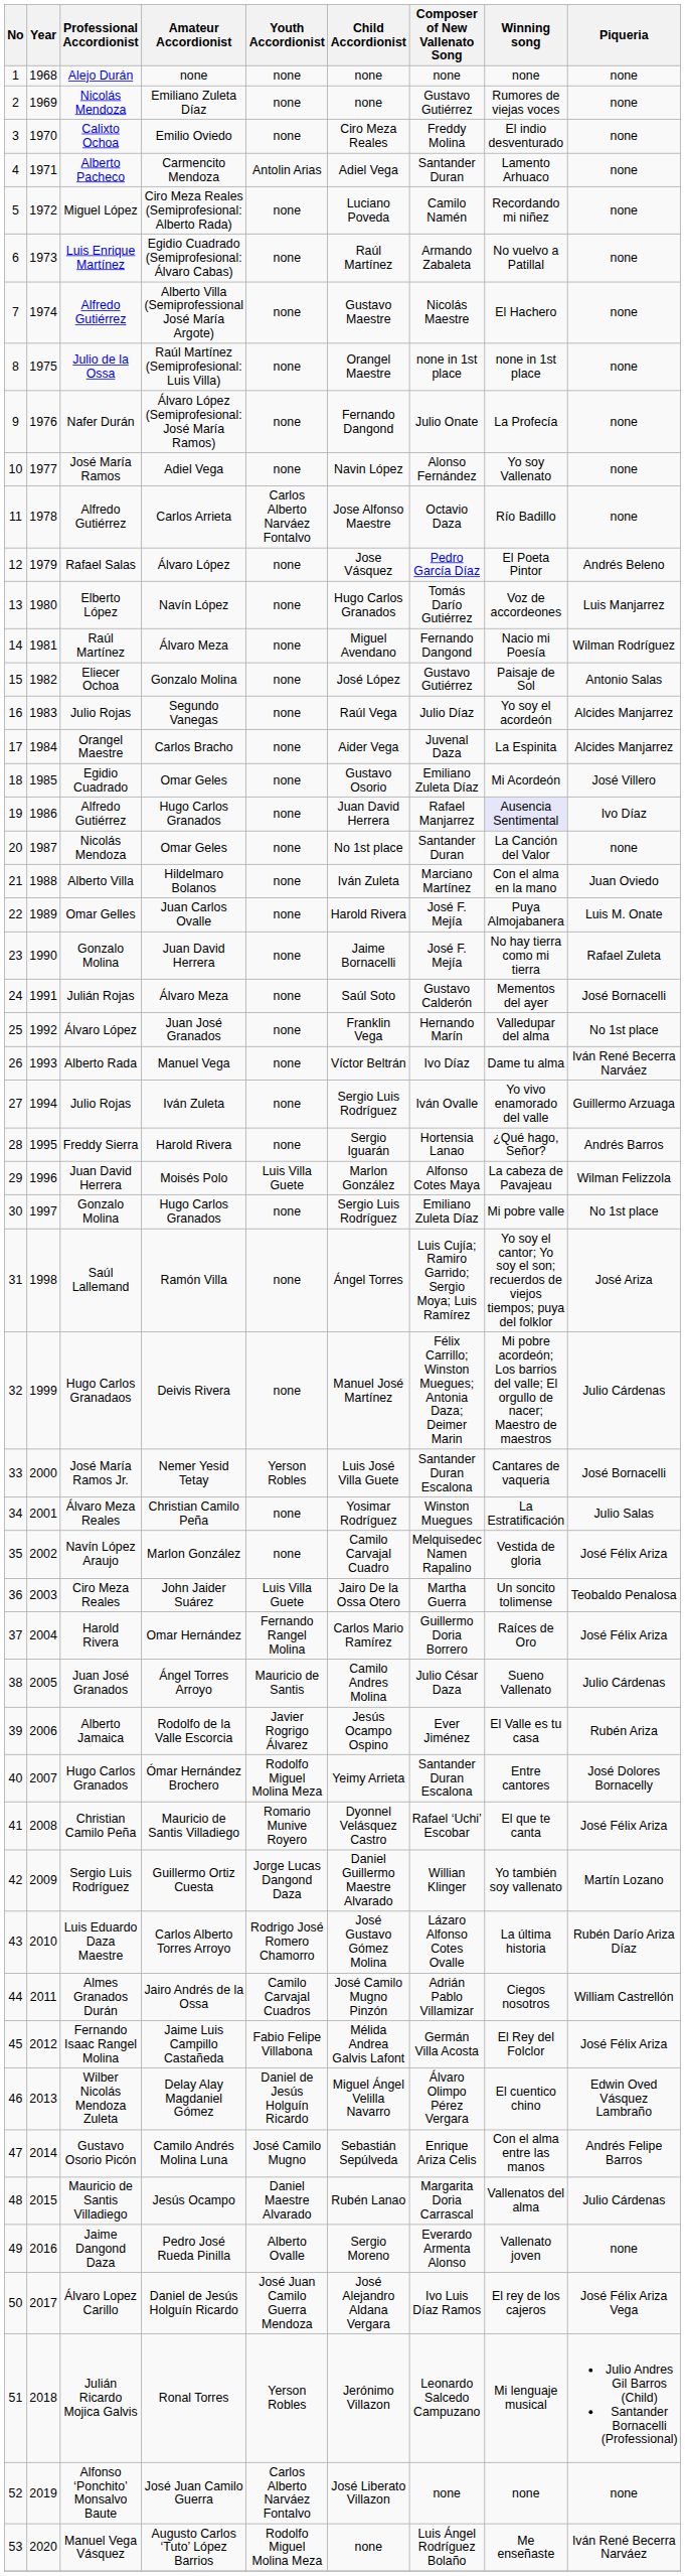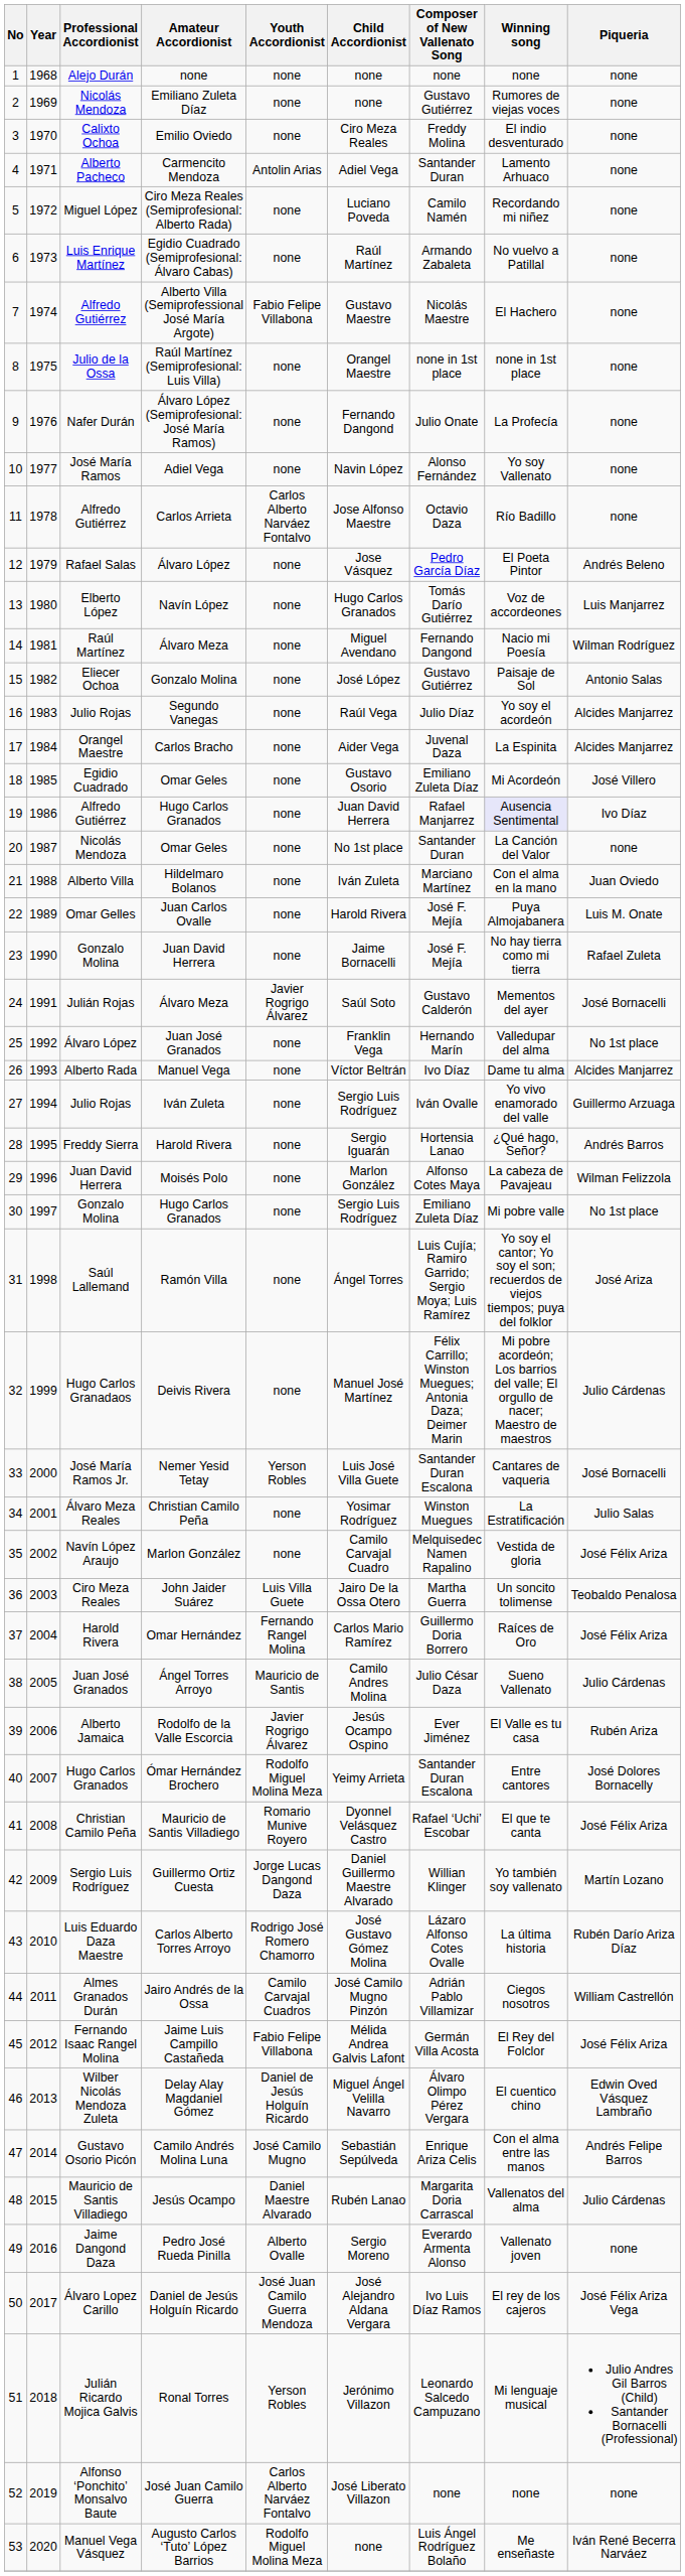 <table class="wikitable">
 <tr>
 <th>No</th>
 <th>Year</th>
 <th>Professional Accordionist</th>
 <th>Amateur Accordionist</th>
 <th>Youth Accordionist</th>
 <th>Child Accordionist</th>
 <th>Composer of New Vallenato Song</th>
 <th>Winning song</th>
 <th>Piqueria</th>
 </tr>
 <tr>
 <td align="center">1</td>
 <td align="center">1968</td>
 <td align="center"><a href='#'>Alejo Durán</a></td>
 <td align="center">none</td>
 <td align="center">none</td>
 <td align="center">none</td>
 <td align="center">none</td>
 <td align="center">none</td>
 <td align="center">none</td>
 </tr>
 <tr>
 <td align="center">2</td>
 <td align="center">1969</td>
 <td align="center"><a href='#'>Nicolás Mendoza</a></td>
 <td align="center">Emiliano Zuleta Díaz</td>
 <td align="center">none</td>
 <td align="center">none</td>
 <td align="center">Gustavo Gutiérrez</td>
 <td align="center">Rumores de viejas voces</td>
 <td align="center">none</td>
 </tr>
 <tr>
 <td align="center">3</td>
 <td align="center">1970</td>
 <td align="center"><a href='#'>Calixto Ochoa</a></td>
 <td align="center">Emilio Oviedo</td>
 <td align="center">none</td>
 <td align="center">Ciro Meza Reales</td>
 <td align="center">Freddy Molina</td>
 <td align="center">El indio desventurado</td>
 <td align="center">none</td>
 </tr>
 <tr>
 <td align="center">4</td>
 <td align="center">1971</td>
 <td align="center"><a href='#'>Alberto Pacheco</a></td>
 <td align="center">Carmencito Mendoza</td>
 <td align="center">Antolin Arias</td>
 <td align="center">Adiel Vega</td>
 <td align="center">Santander Duran</td>
 <td align="center">Lamento Arhuaco</td>
 <td align="center">none</td>
 </tr>
 <tr>
 <td align="center">5</td>
 <td align="center">1972</td>
 <td align="center">Miguel López</td>
 <td align="center">Ciro Meza Reales (Semiprofesional: Alberto Rada)</td>
 <td align="center">none</td>
 <td align="center">Luciano Poveda</td>
 <td align="center">Camilo Namén</td>
 <td align="center">Recordando mi niñez</td>
 <td align="center">none</td>
 </tr>
 <tr>
 <td align="center">6</td>
 <td align="center">1973</td>
 <td align="center"><a href='#'>Luis Enrique Martínez</a></td>
 <td align="center">Egidio Cuadrado (Semiprofesional: Álvaro Cabas)</td>
 <td align="center">none</td>
 <td align="center">Raúl Martínez</td>
 <td align="center">Armando Zabaleta</td>
 <td align="center">No vuelvo a Patillal</td>
 <td align="center">none</td>
 </tr>
 <tr>
 <td align="center">7</td>
 <td align="center">1974</td>
 <td align="center"><a href='#'>Alfredo Gutiérrez</a></td>
 <td align="center">Alberto Villa (Semiprofessional José María Argote)</td>
-<td align="center">none</td>
+<td align="center">Fabio Felipe Villabona</td>
 <td align="center">Gustavo Maestre</td>
 <td align="center">Nicolás Maestre</td>
 <td align="center">El Hachero</td>
 <td align="center">none</td>
 </tr>
 <tr>
 <td align="center">8</td>
 <td align="center">1975</td>
 <td align="center"><a href='#'>Julio de la Ossa</a></td>
 <td align="center">Raúl Martínez (Semiprofesional: Luis Villa)</td>
 <td align="center">none</td>
 <td align="center">Orangel Maestre</td>
 <td align="center">none in 1st place</td>
 <td align="center">none in 1st place</td>
 <td align="center">none</td>
 </tr>
 <tr>
 <td align="center">9</td>
 <td align="center">1976</td>
 <td align="center">Nafer Durán</td>
 <td align="center">Álvaro López (Semiprofesional: José María Ramos)</td>
 <td align="center">none</td>
 <td align="center">Fernando Dangond</td>
 <td align="center">Julio Onate</td>
 <td align="center">La Profecía</td>
 <td align="center">none</td>
 </tr>
 <tr>
 <td align="center">10</td>
 <td align="center">1977</td>
 <td align="center">José María Ramos</td>
 <td align="center">Adiel Vega</td>
 <td align="center">none</td>
 <td align="center">Navin López</td>
 <td align="center">Alonso Fernández</td>
 <td align="center">Yo soy Vallenato</td>
 <td align="center">none</td>
 </tr>
 <tr>
 <td align="center">11</td>
 <td align="center">1978</td>
 <td align="center">Alfredo Gutiérrez</td>
 <td align="center">Carlos Arrieta</td>
 <td align="center">Carlos Alberto Narváez Fontalvo</td>
 <td align="center">Jose Alfonso Maestre</td>
 <td align="center">Octavio Daza</td>
 <td align="center">Río Badillo</td>
 <td align="center">none</td>
 </tr>
 <tr>
 <td align="center">12</td>
 <td align="center">1979</td>
 <td align="center">Rafael Salas</td>
 <td align="center">Álvaro López</td>
 <td align="center">none</td>
 <td align="center">Jose Vásquez</td>
 <td align="center"><a href='#'>Pedro García Díaz</a></td>
 <td align="center">El Poeta Pintor</td>
 <td align="center">Andrés Beleno</td>
 </tr>
 <tr>
 <td align="center">13</td>
 <td align="center">1980</td>
 <td align="center">Elberto López</td>
 <td align="center">Navín López</td>
 <td align="center">none</td>
 <td align="center">Hugo Carlos Granados</td>
 <td align="center">Tomás Darío Gutiérrez</td>
 <td align="center">Voz de accordeones</td>
 <td align="center">Luis Manjarrez</td>
 </tr>
 <tr>
 <td align="center">14</td>
 <td align="center">1981</td>
 <td align="center">Raúl Martínez</td>
 <td align="center">Álvaro Meza</td>
 <td align="center">none</td>
 <td align="center">Miguel Avendano</td>
 <td align="center">Fernando Dangond</td>
 <td align="center">Nacio mi Poesía</td>
 <td align="center">Wilman Rodríguez</td>
 </tr>
 <tr>
 <td align="center">15</td>
 <td align="center">1982</td>
 <td align="center">Eliecer Ochoa</td>
 <td align="center">Gonzalo Molina</td>
 <td align="center">none</td>
 <td align="center">José López</td>
 <td align="center">Gustavo Gutiérrez</td>
 <td align="center">Paisaje de Sol</td>
 <td align="center">Antonio Salas</td>
 </tr>
 <tr>
 <td align="center">16</td>
 <td align="center">1983</td>
 <td align="center">Julio Rojas</td>
 <td align="center">Segundo Vanegas</td>
 <td align="center">none</td>
 <td align="center">Raúl Vega</td>
 <td align="center">Julio Díaz</td>
 <td align="center">Yo soy el acordeón</td>
 <td align="center">Alcides Manjarrez</td>
 </tr>
 <tr>
 <td align="center">17</td>
 <td align="center">1984</td>
 <td align="center">Orangel Maestre</td>
 <td align="center">Carlos Bracho</td>
 <td align="center">none</td>
 <td align="center">Aider Vega</td>
 <td align="center">Juvenal Daza</td>
 <td align="center">La Espinita</td>
 <td align="center">Alcides Manjarrez</td>
 </tr>
 <tr>
 <td align="center">18</td>
 <td align="center">1985</td>
 <td align="center">Egidio Cuadrado</td>
 <td align="center">Omar Geles</td>
 <td align="center">none</td>
 <td align="center">Gustavo Osorio</td>
 <td align="center">Emiliano Zuleta Díaz</td>
 <td align="center">Mi Acordeón</td>
 <td align="center">José Villero</td>
 </tr>
 <tr>
 <td align="center">19</td>
 <td align="center">1986</td>
 <td align="center">Alfredo Gutiérrez</td>
 <td align="center">Hugo Carlos Granados</td>
 <td align="center">none</td>
 <td align="center">Juan David Herrera</td>
 <td align="center">Rafael Manjarrez</td>
 <td align="center" style="background: lavender;">Ausencia Sentimental</td>
 <td align="center">Ivo Díaz</td>
 </tr>
 <tr>
 <td align="center">20</td>
 <td align="center">1987</td>
 <td align="center">Nicolás Mendoza</td>
 <td align="center">Omar Geles</td>
 <td align="center">none</td>
 <td align="center">No 1st place</td>
 <td align="center">Santander Duran</td>
 <td align="center">La Canción del Valor</td>
 <td align="center">none</td>
 </tr>
 <tr>
 <td align="center">21</td>
 <td align="center">1988</td>
 <td align="center">Alberto Villa</td>
 <td align="center">Hildelmaro Bolanos</td>
 <td align="center">none</td>
 <td align="center">Iván Zuleta</td>
 <td align="center">Marciano Martínez</td>
 <td align="center">Con el alma en la mano</td>
 <td align="center">Juan Oviedo</td>
 </tr>
 <tr>
 <td align="center">22</td>
 <td align="center">1989</td>
 <td align="center">Omar Gelles</td>
 <td align="center">Juan Carlos Ovalle</td>
 <td align="center">none</td>
 <td align="center">Harold Rivera</td>
 <td align="center">José F. Mejía</td>
 <td align="center">Puya Almojabanera</td>
 <td align="center">Luis M. Onate</td>
 </tr>
 <tr>
 <td align="center">23</td>
 <td align="center">1990</td>
 <td align="center">Gonzalo Molina</td>
 <td align="center">Juan David Herrera</td>
 <td align="center">none</td>
 <td align="center">Jaime Bornacelli</td>
 <td align="center">José F. Mejía</td>
 <td align="center">No hay tierra como mi tierra</td>
 <td align="center">Rafael Zuleta</td>
 </tr>
 <tr>
 <td align="center">24</td>
 <td align="center">1991</td>
 <td align="center">Julián Rojas</td>
 <td align="center">Álvaro Meza</td>
-<td align="center">none</td>
+<td align="center">Javier Rogrigo Álvarez</td>
 <td align="center">Saúl Soto</td>
 <td align="center">Gustavo Calderón</td>
 <td align="center">Mementos del ayer</td>
 <td align="center">José Bornacelli</td>
 </tr>
 <tr>
 <td align="center">25</td>
 <td align="center">1992</td>
 <td align="center">Álvaro López</td>
 <td align="center">Juan José Granados</td>
 <td align="center">none</td>
 <td align="center">Franklin Vega</td>
 <td align="center">Hernando Marín</td>
 <td align="center">Valledupar del alma</td>
 <td align="center">No 1st place</td>
 </tr>
 <tr>
 <td align="center">26</td>
 <td align="center">1993</td>
 <td align="center">Alberto Rada</td>
 <td align="center">Manuel Vega</td>
 <td align="center">none</td>
 <td align="center">Víctor Beltrán</td>
 <td align="center">Ivo Díaz</td>
 <td align="center">Dame tu alma</td>
-<td align="center">Iván René Becerra Narváez</td>
+<td align="center">Alcides Manjarrez</td>
 </tr>
 <tr>
 <td align="center">27</td>
 <td align="center">1994</td>
 <td align="center">Julio Rojas</td>
 <td align="center">Iván Zuleta</td>
 <td align="center">none</td>
 <td align="center">Sergio Luis Rodríguez</td>
 <td align="center">Iván Ovalle</td>
 <td align="center">Yo vivo enamorado del valle</td>
 <td align="center">Guillermo Arzuaga</td>
 </tr>
 <tr>
 <td align="center">28</td>
 <td align="center">1995</td>
 <td align="center">Freddy Sierra</td>
 <td align="center">Harold Rivera</td>
 <td align="center">none</td>
 <td align="center">Sergio Iguarán</td>
 <td align="center">Hortensia Lanao</td>
 <td align="center">¿Qué hago, Señor?</td>
 <td align="center">Andrés Barros</td>
 </tr>
 <tr>
 <td align="center">29</td>
 <td align="center">1996</td>
 <td align="center">Juan David Herrera</td>
 <td align="center">Moisés Polo</td>
-<td align="center">Luis Villa Guete</td>
+<td align="center">none</td>
 <td align="center">Marlon González</td>
 <td align="center">Alfonso Cotes Maya</td>
 <td align="center">La cabeza de Pavajeau</td>
 <td align="center">Wilman Felizzola</td>
 </tr>
 <tr>
 <td align="center">30</td>
 <td align="center">1997</td>
 <td align="center">Gonzalo Molina</td>
 <td align="center">Hugo Carlos Granados</td>
 <td align="center">none</td>
 <td align="center">Sergio Luis Rodríguez</td>
 <td align="center">Emiliano Zuleta Díaz</td>
 <td align="center">Mi pobre valle</td>
 <td align="center">No 1st place</td>
 </tr>
 <tr>
 <td align="center">31</td>
 <td align="center">1998</td>
 <td align="center">Saúl Lallemand</td>
 <td align="center">Ramón Villa</td>
 <td align="center">none</td>
 <td align="center">Ángel Torres</td>
 <td align="center">Luis Cujía; Ramiro Garrido; Sergio Moya; Luis Ramírez</td>
 <td align="center">Yo soy el cantor; Yo soy el son; recuerdos de viejos tiempos; puya del folklor</td>
 <td align="center">José Ariza</td>
 </tr>
 <tr>
 <td align="center">32</td>
 <td align="center">1999</td>
 <td align="center">Hugo Carlos Granadaos</td>
 <td align="center">Deivis Rivera</td>
 <td align="center">none</td>
 <td align="center">Manuel José Martínez</td>
 <td align="center">Félix Carrillo; Winston Muegues; Antonia Daza; Deimer Marin</td>
 <td align="center">Mi pobre acordeón; Los barrios del valle; El orgullo de nacer; Maestro de maestros</td>
 <td align="center">Julio Cárdenas</td>
 </tr>
 <tr>
 <td align="center">33</td>
 <td align="center">2000</td>
 <td align="center">José María Ramos Jr.</td>
 <td align="center">Nemer Yesid Tetay</td>
 <td align="center">Yerson Robles</td>
 <td align="center">Luis José Villa Guete</td>
 <td align="center">Santander Duran Escalona</td>
 <td align="center">Cantares de vaqueria</td>
 <td align="center">José Bornacelli</td>
 </tr>
 <tr>
 <td align="center">34</td>
 <td align="center">2001</td>
 <td align="center">Álvaro Meza Reales</td>
 <td align="center">Christian Camilo Peña</td>
 <td align="center">none</td>
 <td align="center">Yosimar Rodríguez</td>
 <td align="center">Winston Muegues</td>
 <td align="center">La Estratificación</td>
 <td align="center">Julio Salas</td>
 </tr>
 <tr>
 <td align="center">35</td>
 <td align="center">2002</td>
 <td align="center">Navín López Araujo</td>
 <td align="center">Marlon González</td>
 <td align="center">none</td>
 <td align="center">Camilo Carvajal Cuadro</td>
 <td align="center">Melquisedec Namen Rapalino</td>
 <td align="center">Vestida de gloria</td>
 <td align="center">José Félix Ariza</td>
 </tr>
 <tr>
 <td align="center">36</td>
 <td align="center">2003</td>
 <td align="center">Ciro Meza Reales</td>
 <td align="center">John Jaider Suárez</td>
 <td align="center">Luis Villa Guete</td>
 <td align="center">Jairo De la Ossa Otero</td>
 <td align="center">Martha Guerra</td>
 <td align="center">Un soncito tolimense</td>
 <td align="center">Teobaldo Penalosa</td>
 </tr>
 <tr>
 <td align="center">37</td>
 <td align="center">2004</td>
 <td align="center">Harold Rivera</td>
 <td align="center">Omar Hernández</td>
 <td align="center">Fernando Rangel Molina</td>
 <td align="center">Carlos Mario Ramírez</td>
 <td align="center">Guillermo Doria Borrero</td>
 <td align="center">Raíces de Oro</td>
 <td align="center">José Félix Ariza</td>
 </tr>
 <tr>
 <td align="center">38</td>
 <td align="center">2005</td>
 <td align="center">Juan José Granados</td>
 <td align="center">Ángel Torres Arroyo</td>
 <td align="center">Mauricio de Santis</td>
 <td align="center">Camilo Andres Molina</td>
 <td align="center">Julio César Daza</td>
 <td align="center">Sueno Vallenato</td>
 <td align="center">Julio Cárdenas</td>
 </tr>
 <tr>
 <td align="center">39</td>
 <td align="center">2006</td>
 <td align="center">Alberto Jamaica</td>
 <td align="center">Rodolfo de la Valle Escorcia</td>
 <td align="center">Javier Rogrigo Álvarez</td>
 <td align="center">Jesús Ocampo Ospino</td>
 <td align="center">Ever Jiménez</td>
 <td align="center">El Valle es tu casa</td>
 <td align="center">Rubén Ariza</td>
 </tr>
 <tr>
 <td align="center">40</td>
 <td align="center">2007</td>
 <td align="center">Hugo Carlos Granados</td>
 <td align="center">Ómar Hernández Brochero</td>
 <td align="center">Rodolfo Miguel Molina Meza</td>
 <td align="center">Yeimy Arrieta</td>
 <td align="center">Santander Duran Escalona</td>
 <td align="center">Entre cantores</td>
 <td align="center">José Dolores Bornacelly</td>
 </tr>
 <tr>
 <td align="center">41</td>
 <td align="center">2008</td>
 <td align="center">Christian Camilo Peña</td>
 <td align="center">Mauricio de Santis Villadiego</td>
 <td align="center">Romario Munive Royero</td>
 <td align="center">Dyonnel Velásquez Castro</td>
 <td align="center">Rafael ‘Uchi’ Escobar</td>
 <td align="center">El que te canta</td>
 <td align="center">José Félix Ariza</td>
 </tr>
 <tr>
 <td align="center">42</td>
 <td align="center">2009</td>
 <td align="center">Sergio Luis Rodríguez</td>
 <td align="center">Guillermo Ortiz Cuesta</td>
 <td align="center">Jorge Lucas Dangond Daza</td>
 <td align="center">Daniel Guillermo Maestre Alvarado</td>
 <td align="center">Willian Klinger</td>
 <td align="center">Yo también soy vallenato</td>
 <td align="center">Martín Lozano</td>
 </tr>
 <tr>
 <td align="center">43</td>
 <td align="center">2010</td>
 <td align="center">Luis Eduardo Daza Maestre</td>
 <td align="center">Carlos Alberto Torres Arroyo</td>
 <td align="center">Rodrigo José Romero Chamorro</td>
 <td align="center">José Gustavo Gómez Molina</td>
 <td align="center">Lázaro Alfonso Cotes Ovalle</td>
 <td align="center">La última historia</td>
 <td align="center">Rubén Darío Ariza Díaz</td>
 </tr>
 <tr>
 <td align="center">44</td>
 <td align="center">2011</td>
 <td align="center">Almes Granados Durán</td>
 <td align="center">Jairo Andrés de la Ossa</td>
 <td align="center">Camilo Carvajal Cuadros</td>
 <td align="center">José Camilo Mugno Pinzón</td>
 <td align="center">Adrián Pablo Villamizar</td>
 <td align="center">Ciegos nosotros</td>
 <td align="center">William Castrellón</td>
 </tr>
 <tr>
 <td align="center">45</td>
 <td align="center">2012</td>
 <td align="center">Fernando Isaac Rangel Molina</td>
 <td align="center">Jaime Luis Campillo Castañeda</td>
 <td align="center">Fabio Felipe Villabona</td>
 <td align="center">Mélida Andrea Galvis Lafont</td>
 <td align="center">Germán Villa Acosta</td>
 <td align="center">El Rey del Folclor</td>
 <td align="center">José Félix Ariza</td>
 </tr>
 <tr>
 <td align="center">46</td>
 <td align="center">2013</td>
 <td align="center">Wilber Nicolás Mendoza Zuleta</td>
 <td align="center">Delay Alay Magdaniel Gómez</td>
 <td align="center">Daniel de Jesús Holguín Ricardo</td>
 <td align="center">Miguel Ángel Velilla Navarro</td>
 <td align="center">Álvaro Olimpo Pérez Vergara</td>
 <td align="center">El cuentico chino</td>
 <td align="center">Edwin Oved Vásquez Lambraño</td>
 </tr>
 <tr>
 <td align="center">47</td>
 <td align="center">2014</td>
 <td align="center">Gustavo Osorio Picón</td>
 <td align="center">Camilo Andrés Molina Luna</td>
 <td align="center">José Camilo Mugno</td>
 <td align="center">Sebastián Sepúlveda</td>
 <td align="center">Enrique Ariza Celis</td>
 <td align="center">Con el alma entre las manos</td>
 <td align="center">Andrés Felipe Barros</td>
 </tr>
 <tr>
 <td align="center">48</td>
 <td align="center">2015</td>
 <td align="center">Mauricio de Santis Villadiego</td>
 <td align="center">Jesús Ocampo</td>
 <td align="center">Daniel Maestre Alvarado</td>
 <td align="center">Rubén Lanao</td>
 <td align="center">Margarita Doria Carrascal</td>
 <td align="center">Vallenatos del alma</td>
 <td align="center">Julio Cárdenas</td>
 </tr>
 <tr>
 <td align="center">49</td>
 <td align="center">2016</td>
 <td align="center">Jaime Dangond Daza</td>
 <td align="center">Pedro José Rueda Pinilla</td>
 <td align="center">Alberto Ovalle</td>
 <td align="center">Sergio Moreno</td>
 <td align="center">Everardo Armenta Alonso</td>
 <td align="center">Vallenato joven</td>
 <td align="center">none</td>
 </tr>
 <tr>
 <td align="center">50</td>
 <td align="center">2017</td>
 <td align="center">Álvaro Lopez Carillo</td>
 <td align="center">Daniel de Jesús Holguín Ricardo</td>
 <td align="center">José Juan Camilo Guerra Mendoza</td>
 <td align="center">José Alejandro Aldana Vergara</td>
 <td align="center">Ivo Luis Díaz Ramos</td>
 <td align="center">El rey de los cajeros</td>
 <td align="center">José Félix Ariza Vega</td>
 </tr>
 <tr>
 <td align="center">51</td>
 <td align="center">2018</td>
 <td align="center">Julián Ricardo Mojica Galvis</td>
 <td align="center">Ronal Torres</td>
 <td align="center">Yerson Robles</td>
 <td align="center">Jerónimo Villazon</td>
 <td align="center">Leonardo Salcedo Campuzano</td>
 <td align="center">Mi lenguaje musical</td>
 <td align="center"><br><ul><li>Julio Andres Gil Barros (Child)</li><li>Santander Bornacelli (Professional)</li></ul></td>
 </tr>
 <tr>
 <td align="center">52</td>
 <td align="center">2019</td>
 <td align="center">Alfonso ‘Ponchito’ Monsalvo Baute</td>
 <td align="center">José Juan Camilo Guerra</td>
 <td align="center">Carlos Alberto Narváez Fontalvo</td>
 <td align="center">José Liberato Villazon</td>
 <td align="center">none</td>
 <td align="center">none</td>
 <td align="center">none</td>
 </tr>
 <tr>
 <td align="center">53</td>
 <td align="center">2020</td>
 <td align="center">Manuel Vega Vásquez</td>
 <td align="center">Augusto Carlos ‘Tuto’ López Barrios</td>
 <td align="center">Rodolfo Miguel Molina Meza</td>
 <td align="center">none</td>
 <td align="center">Luis Ángel Rodríguez Bolaño</td>
 <td align="center">Me enseñaste</td>
 <td align="center">Iván René Becerra Narváez</td>
 </tr>
 <tr>
 </tr>
 </table>
